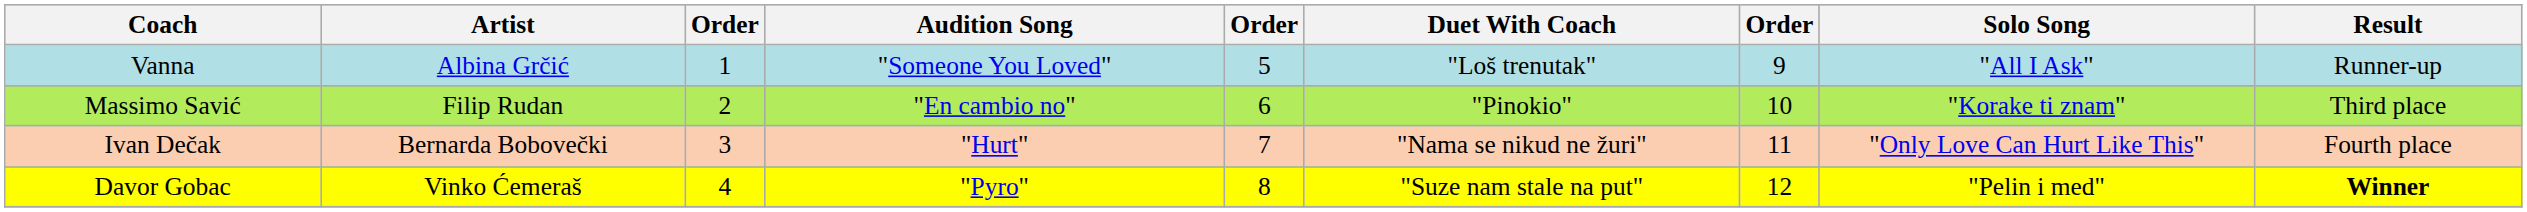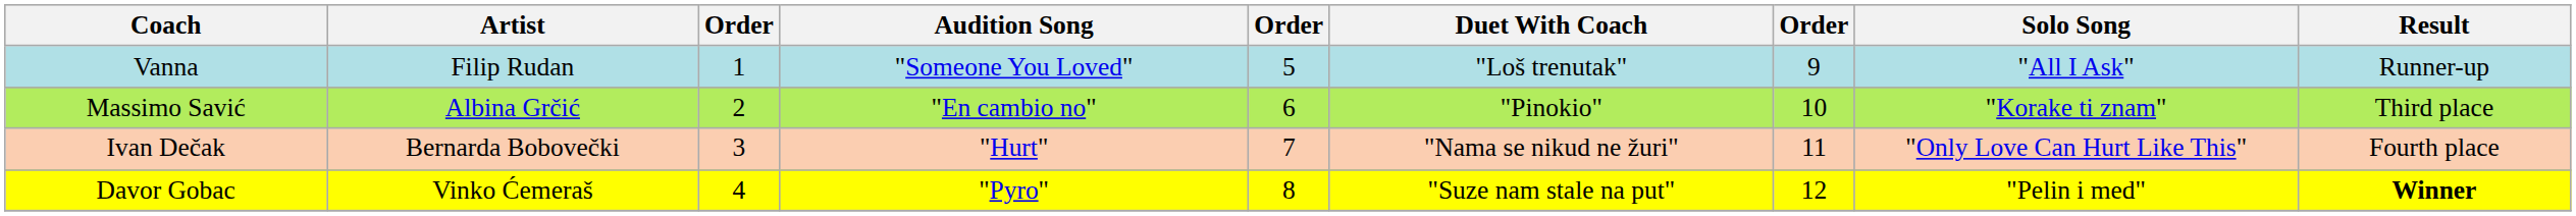 <table class="wikitable" style="text-align:center; width:100%;">
 <tr>
 <th scope="col" width="13%">Coach</th>
 <th scope="col" width="15%">Artist</th>
 <th scope="col" width="02%">Order</th>
 <th scope="col" width="19%">Audition Song</th>
 <th scope="col" width="02%">Order</th>
 <th scope="col" width="18%">Duet With Coach</th>
 <th scope="col" width="02%">Order</th>
 <th scope="col" width="18%">Solo Song</th>
 <th scope="col" width="11%">Result</th>
 </tr>
 <tr bgcolor=#b0e0e6>
 <td>Vanna</td>
-<td><a href='#'>Albina Grčić</a></td>
+<td>Filip Rudan</td>
 <td>1</td>
 <td>"<a href='#'>Someone You Loved</a>"</td>
 <td>5</td>
 <td>"Loš trenutak"</td>
 <td>9</td>
 <td>"<a href='#'>All I Ask</a>"</td>
 <td>Runner-up</td>
 </tr>
 <tr bgcolor=#B2EC5D>
 <td>Massimo Savić</td>
-<td>Filip Rudan</td>
+<td><a href='#'>Albina Grčić</a></td>
 <td>2</td>
 <td>"<a href='#'>En cambio no</a>"</td>
 <td>6</td>
 <td>"Pinokio"</td>
 <td>10</td>
 <td>"<a href='#'>Korake ti znam</a>"</td>
 <td>Third place</td>
 </tr>
 <tr bgcolor=#fbceb1>
 <td>Ivan Dečak</td>
 <td>Bernarda Bobovečki</td>
 <td>3</td>
 <td>"<a href='#'>Hurt</a>"</td>
 <td>7</td>
 <td>"Nama se nikud ne žuri"</td>
 <td>11</td>
 <td>"<a href='#'>Only Love Can Hurt Like This</a>"</td>
 <td>Fourth place</td>
 </tr>
 <tr bgcolor=yellow>
 <td>Davor Gobac</td>
 <td>Vinko Ćemeraš</td>
 <td>4</td>
 <td>"<a href='#'>Pyro</a>"</td>
 <td>8</td>
 <td>"Suze nam stale na put"</td>
 <td>12</td>
 <td>"Pelin i med"</td>
 <td><strong>Winner</strong></td>
 </tr>
 <tr>
 </tr>
 </table>
